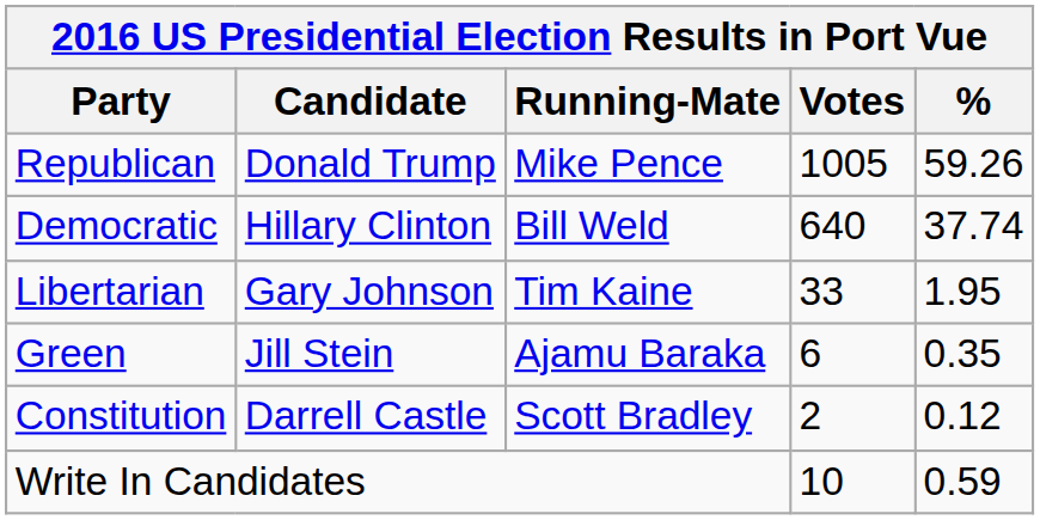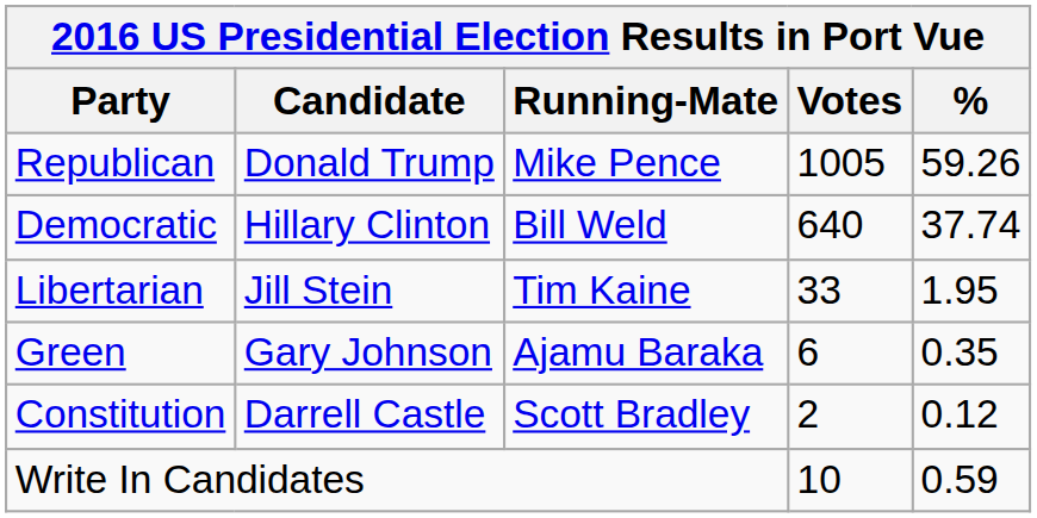 <table class="wikitable">
 <tr>
 <th colspan="5"><a href='#'>2016 US Presidential Election</a> Results in Port Vue</th>
 </tr>
 <tr>
 <th>Party</th>
 <th>Candidate</th>
 <th>Running-Mate</th>
 <th>Votes</th>
 <th>%</th>
 </tr>
 <tr>
 <td><a href='#'>Republican</a></td>
 <td><a href='#'>Donald Trump</a></td>
 <td><a href='#'>Mike Pence</a></td>
 <td>1005</td>
 <td>59.26</td>
 </tr>
 <tr>
 <td><a href='#'>Democratic</a></td>
 <td><a href='#'>Hillary Clinton</a></td>
 <td><a href='#'>Bill Weld</a></td>
 <td>640</td>
 <td>37.74</td>
 </tr>
 <tr>
 <td><a href='#'>Libertarian</a></td>
-<td><a href='#'>Gary Johnson</a></td>
+<td><a href='#'>Jill Stein</a></td>
 <td><a href='#'>Tim Kaine</a></td>
 <td>33</td>
 <td>1.95</td>
 </tr>
 <tr>
 <td><a href='#'>Green</a></td>
-<td><a href='#'>Jill Stein</a></td>
+<td><a href='#'>Gary Johnson</a></td>
 <td><a href='#'>Ajamu Baraka</a></td>
 <td>6</td>
 <td>0.35</td>
 </tr>
 <tr>
 <td><a href='#'>Constitution</a></td>
 <td><a href='#'>Darrell Castle</a></td>
 <td><a href='#'>Scott Bradley</a></td>
 <td>2</td>
 <td>0.12</td>
 </tr>
 <tr>
 <td colspan="3">Write In Candidates</td>
 <td>10</td>
 <td>0.59</td>
 </tr>
 </table>
